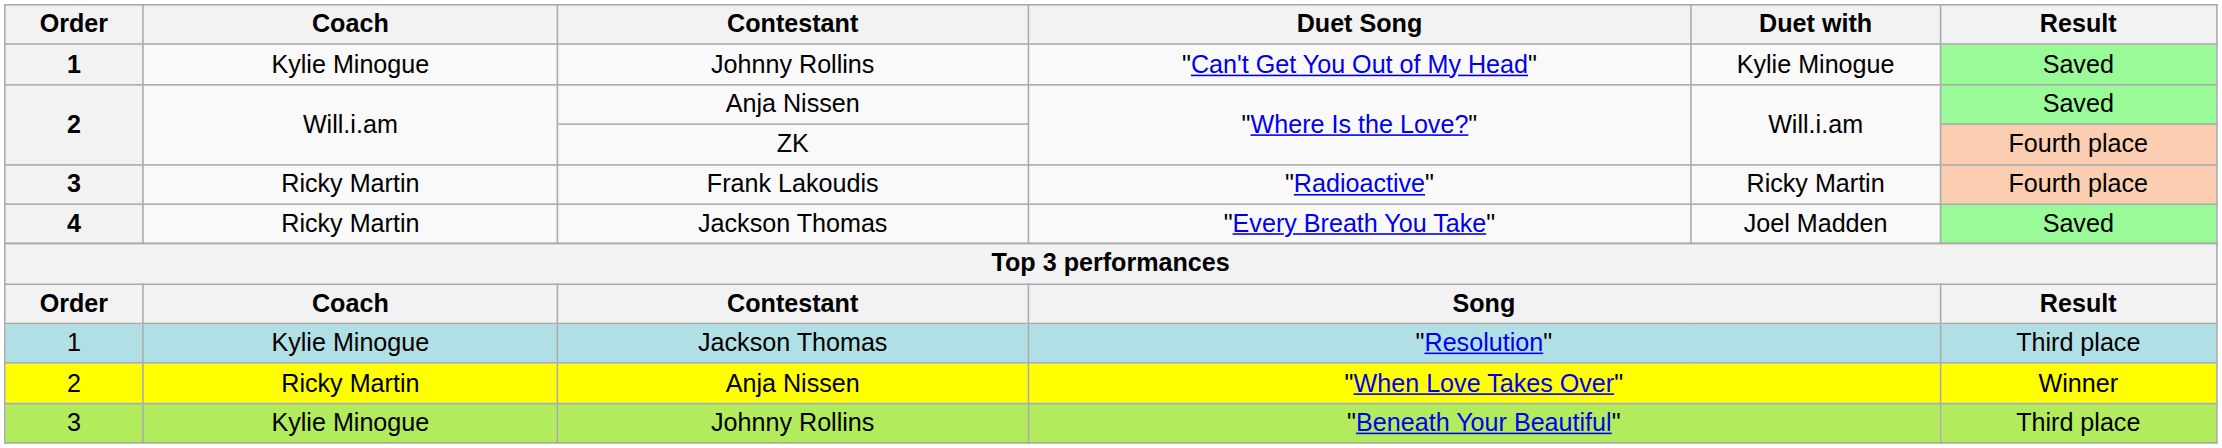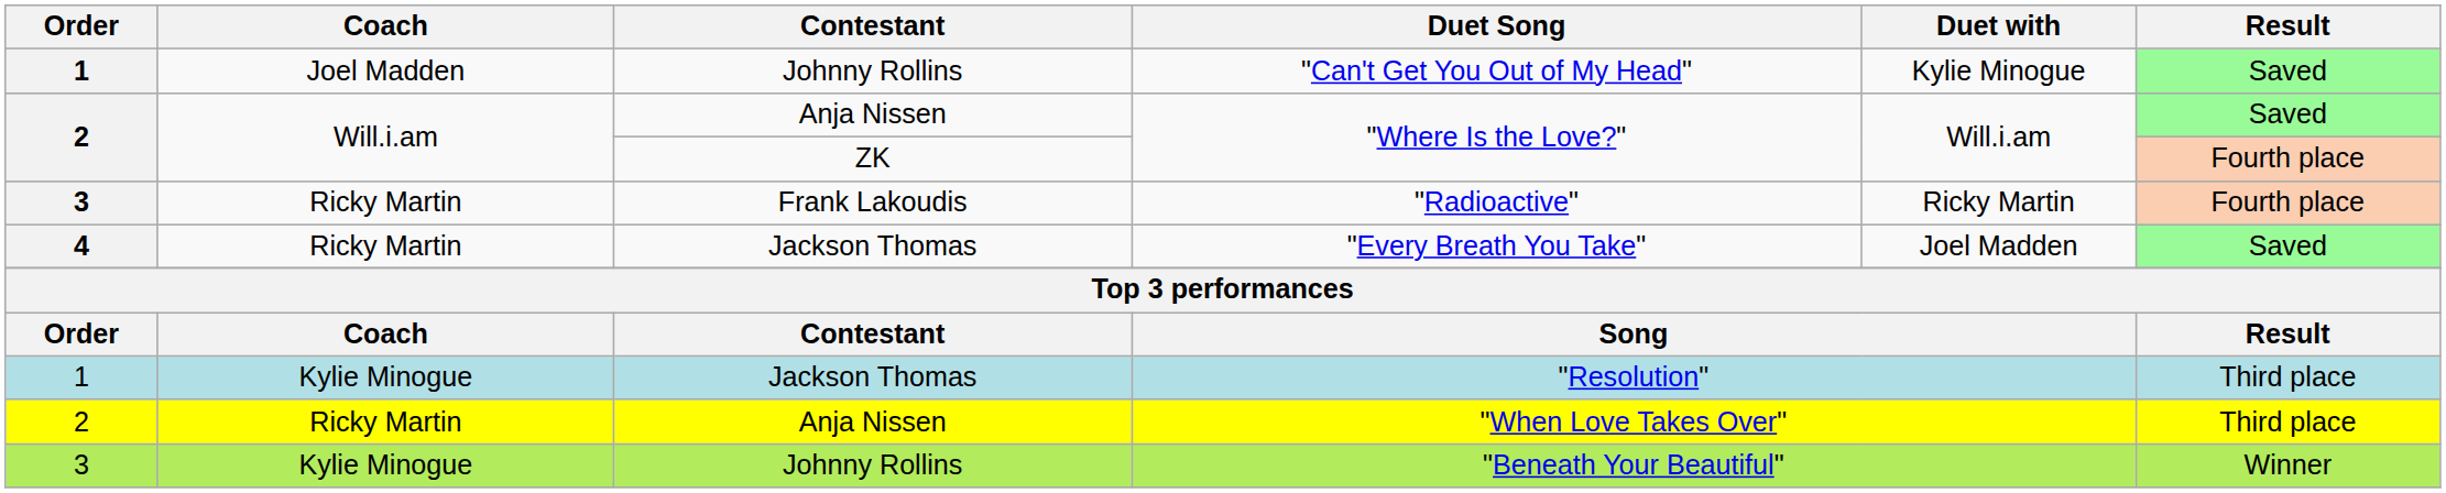 <table class="wikitable" style="text-align:center; width:89%;">
 <tr>
 <th width="1%">Order</th>
 <th width="10%">Coach</th>
 <th width="17%">Contestant</th>
 <th width="24%">Duet Song</th>
 <th width="9%">Duet with</th>
 <th width="9%">Result</th>
 </tr>
 <tr>
 <th scope="row">1</th>
-<td>Kylie Minogue</td>
+<td>Joel Madden</td>
 <td>Johnny Rollins</td>
 <td>"<a href='#'>Can't Get You Out of My Head</a>"</td>
 <td>Kylie Minogue</td>
 <td style="background:palegreen">Saved</td>
 </tr>
 <tr>
 <th rowspan="2">2</th>
 <td rowspan="2">Will.i.am</td>
 <td>Anja Nissen</td>
 <td rowspan="2">"<a href='#'>Where Is the Love?</a>"</td>
 <td rowspan="2">Will.i.am</td>
 <td style="background:palegreen">Saved</td>
 </tr>
 <tr>
 <td>ZK</td>
 <td style="background:#FBCEB1;">Fourth place</td>
 </tr>
 <tr>
 <th scope="row">3</th>
 <td>Ricky Martin</td>
 <td>Frank Lakoudis</td>
 <td>"<a href='#'>Radioactive</a>"</td>
 <td>Ricky Martin</td>
 <td style="background:#FBCEB1;">Fourth place</td>
 </tr>
 <tr>
 <th scope="row">4</th>
 <td>Ricky Martin</td>
 <td>Jackson Thomas</td>
 <td>"<a href='#'>Every Breath You Take</a>"</td>
 <td>Joel Madden</td>
 <td style="background:palegreen">Saved</td>
 </tr>
 <tr>
 </tr>
 <tr>
 <th colspan="6">Top 3 performances</th>
 </tr>
 <tr>
 <th width="05%">Order</th>
 <th width="15%">Coach</th>
 <th width="15%">Contestant</th>
 <th colspan="2" width="15%">Song</th>
 <th width="10%">Result</th>
 </tr>
 <tr scope="row" style="background:#B0E0E6;">
 <td>1</td>
 <td>Kylie Minogue</td>
 <td>Jackson Thomas</td>
 <td colspan="2">"<a href='#'>Resolution</a>"</td>
 <td>Third place</td>
 </tr>
 <tr scope="row" style="background:Yellow;">
 <td>2</td>
 <td>Ricky Martin</td>
 <td>Anja Nissen</td>
 <td colspan="2">"<a href='#'>When Love Takes Over</a>"</td>
-<td>Winner</td>
+<td>Third place</td>
 </tr>
 <tr scope="row"  style="background:#B2EC5D;">
 <td>3</td>
 <td>Kylie Minogue</td>
 <td>Johnny Rollins</td>
 <td colspan="2">"<a href='#'>Beneath Your Beautiful</a>"</td>
-<td>Third place</td>
+<td>Winner</td>
 </tr>
 </table>
